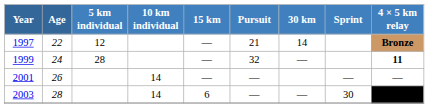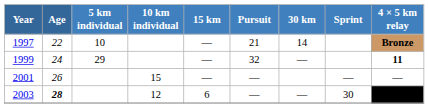 <table class="wikitable" style="font-size:95%; text-align:center; border:grey solid 1px; border-collapse:collapse; background:#ffffff;">
 <tr>
 <th style="background-color:#369; color:white; width:60px;"> Year </th>
 <th style="background-color:#369; color:white; width:40px;"> Age </th>
 <th style="background-color:#4180be; color:white; width:75px;"> 5 km <br> individual </th>
 <th style="background-color:#4180be; color:white; width:75px;"> 10 km <br> individual </th>
 <th style="background-color:#4180be; color:white; width:75px;"> 15 km </th>
 <th style="background-color:#4180be; color:white; width:75px;"> Pursuit </th>
 <th style="background-color:#4180be; color:white; width:75px;"> 30 km </th>
 <th style="background-color:#4180be; color:white; width:75px;"> Sprint </th>
 <th style="background-color:#4180be; color:white; width:75px;"> 4 × 5 km <br> relay </th>
 </tr>
 <tr>
 <td><a href='#'>1997</a></td>
 <td><em>22</em></td>
-<td>12</td>
+<td>10</td>
 <td></td>
 <td>—</td>
 <td>21</td>
 <td>14</td>
 <td></td>
 <td bgcolor="cc9966"><strong>Bronze</strong></td>
 </tr>
 <tr>
 <td><a href='#'>1999</a></td>
 <td><em>24</em></td>
-<td>28</td>
+<td>29</td>
 <td></td>
 <td>—</td>
 <td>32</td>
 <td>—</td>
 <td></td>
 <td><strong>11</strong></td>
 </tr>
 <tr>
 <td><a href='#'>2001</a></td>
 <td><em>26</em></td>
 <td></td>
-<td>14</td>
+<td>15</td>
 <td>—</td>
 <td>—</td>
 <td></td>
 <td>—</td>
 <td>—</td>
 </tr>
 <tr>
 <td><a href='#'>2003</a></td>
-<td><em>28</em></td>
+<td><strong><em>28</em></strong></td>
 <td></td>
-<td>14</td>
+<td>12</td>
 <td>6</td>
 <td>—</td>
 <td>—</td>
 <td>30</td>
 <td style="background:#000000; color:white"></td>
 </tr>
 <tr>
 </tr>
 </table>
